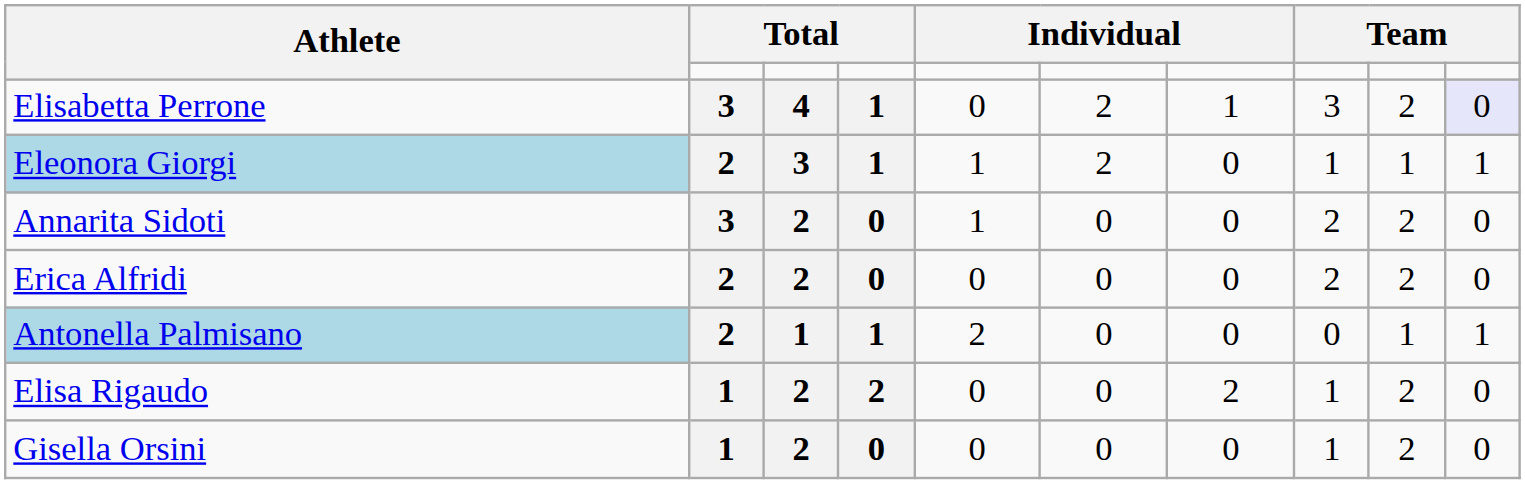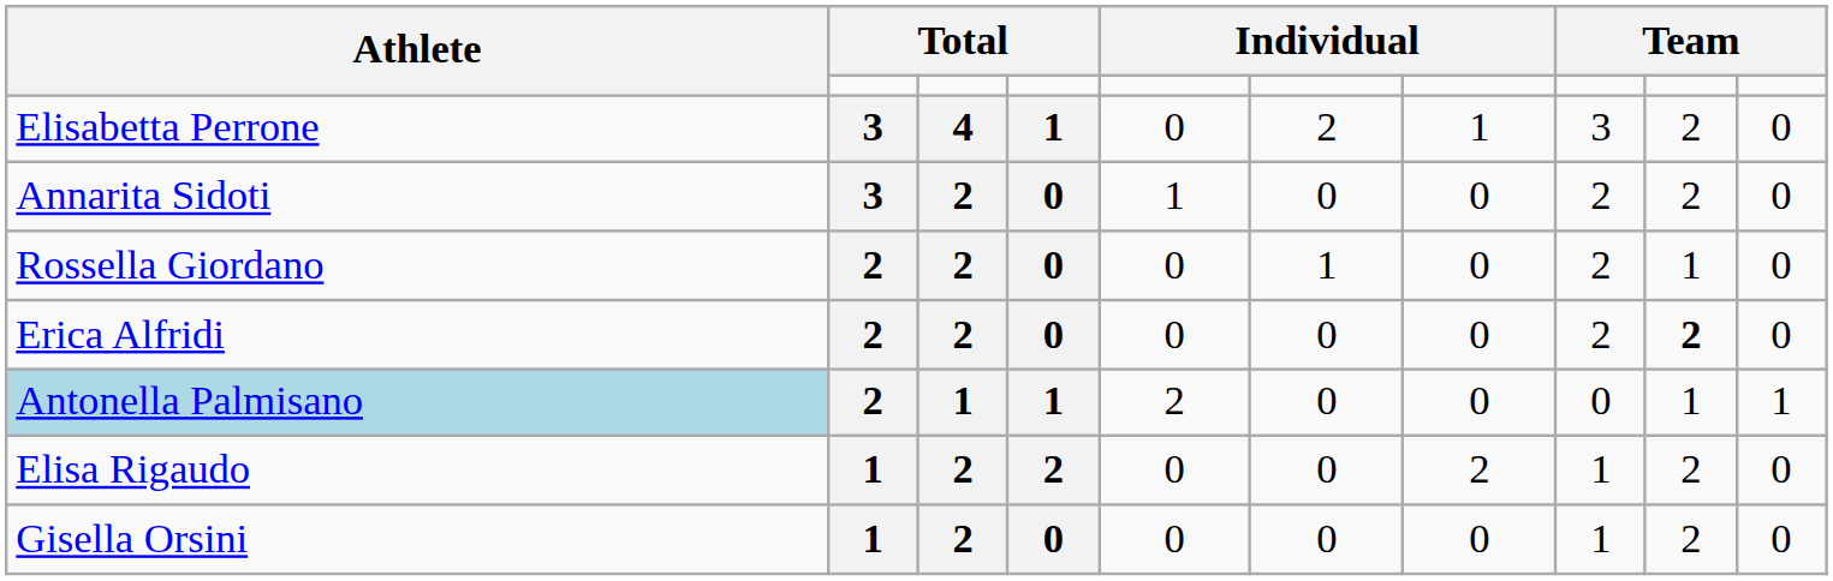 <table class="wikitable" width=50% style="font-size:90%; text-align:center;">
 <tr>
 <th rowspan=2>Athlete</th>
 <th colspan=3>Total</th>
 <th colspan=3>Individual</th>
 <th colspan=3>Team</th>
 </tr>
 <tr>
 <td></td>
 <td></td>
 <td></td>
 <td></td>
 <td></td>
 <td></td>
 <td></td>
 <td></td>
 <td></td>
 </tr>
 <tr>
 <td align=left><a href='#'>Elisabetta Perrone</a></td>
 <th>3</th>
 <th>4</th>
 <th>1</th>
 <td>0</td>
 <td>2</td>
 <td>1</td>
 <td>3</td>
 <td>2</td>
-<td style="background: lavender;">0</td>
-</tr>
-<tr>
-<td align=left bgcolor=lightblue><a href='#'>Eleonora Giorgi</a></td>
-<th>2</th>
-<th>3</th>
-<th>1</th>
-<td>1</td>
-<td>2</td>
 <td>0</td>
-<td>1</td>
-<td>1</td>
-<td>1</td>
 </tr>
 <tr>
 <td align=left><a href='#'>Annarita Sidoti</a></td>
 <th>3</th>
 <th>2</th>
 <th>0</th>
 <td>1</td>
 <td>0</td>
 <td>0</td>
 <td>2</td>
 <td>2</td>
 <td>0</td>
 </tr>
 <tr>
+<td align=left><a href='#'>Rossella Giordano</a></td>
+<th>2</th>
+<th>2</th>
+<th>0</th>
+<td>0</td>
+<td>1</td>
+<td>0</td>
+<td>2</td>
+<td>1</td>
+<td>0</td>
+</tr>
+<tr>
 <td align=left><a href='#'>Erica Alfridi</a></td>
 <th>2</th>
 <th>2</th>
 <th>0</th>
 <td>0</td>
 <td>0</td>
 <td>0</td>
 <td>2</td>
-<td>2</td>
+<td><strong>2</strong></td>
 <td>0</td>
 </tr>
 <tr>
 <td align=left bgcolor=lightblue><a href='#'>Antonella Palmisano</a></td>
 <th>2</th>
 <th>1</th>
 <th>1</th>
 <td>2</td>
 <td>0</td>
 <td>0</td>
 <td>0</td>
 <td>1</td>
 <td>1</td>
 </tr>
 <tr>
 <td align=left><a href='#'>Elisa Rigaudo</a></td>
 <th>1</th>
 <th>2</th>
 <th>2</th>
 <td>0</td>
 <td>0</td>
 <td>2</td>
 <td>1</td>
 <td>2</td>
 <td>0</td>
 </tr>
 <tr>
 <td align=left><a href='#'>Gisella Orsini</a></td>
 <th>1</th>
 <th>2</th>
 <th>0</th>
 <td>0</td>
 <td>0</td>
 <td>0</td>
 <td>1</td>
 <td>2</td>
 <td>0</td>
 </tr>
 </table>
